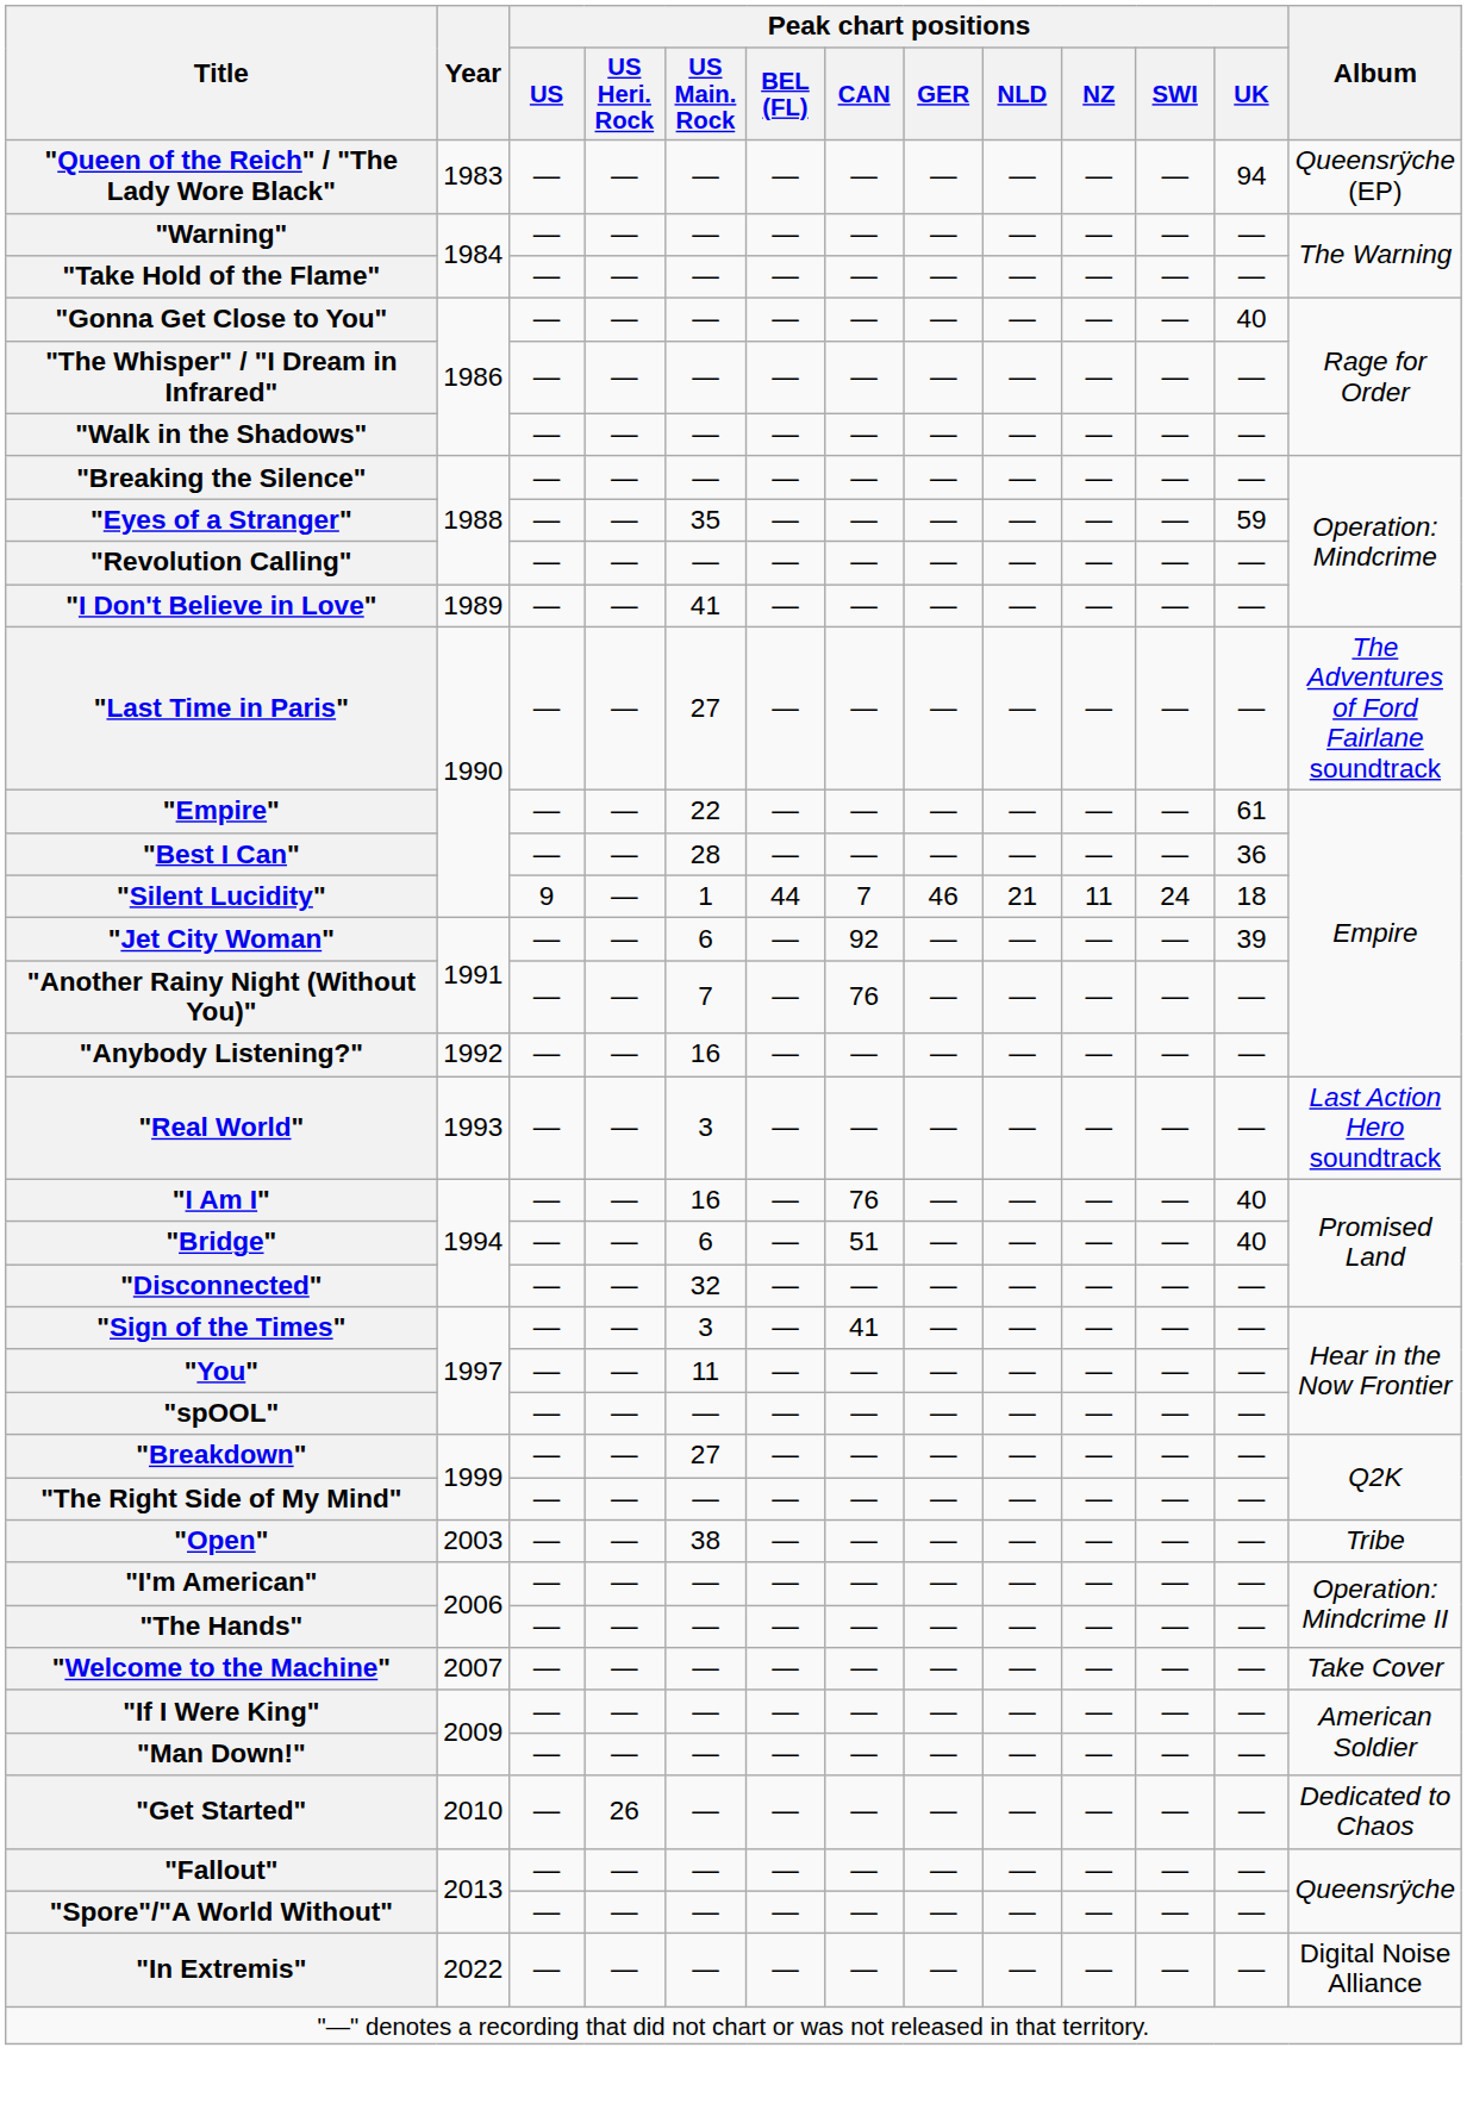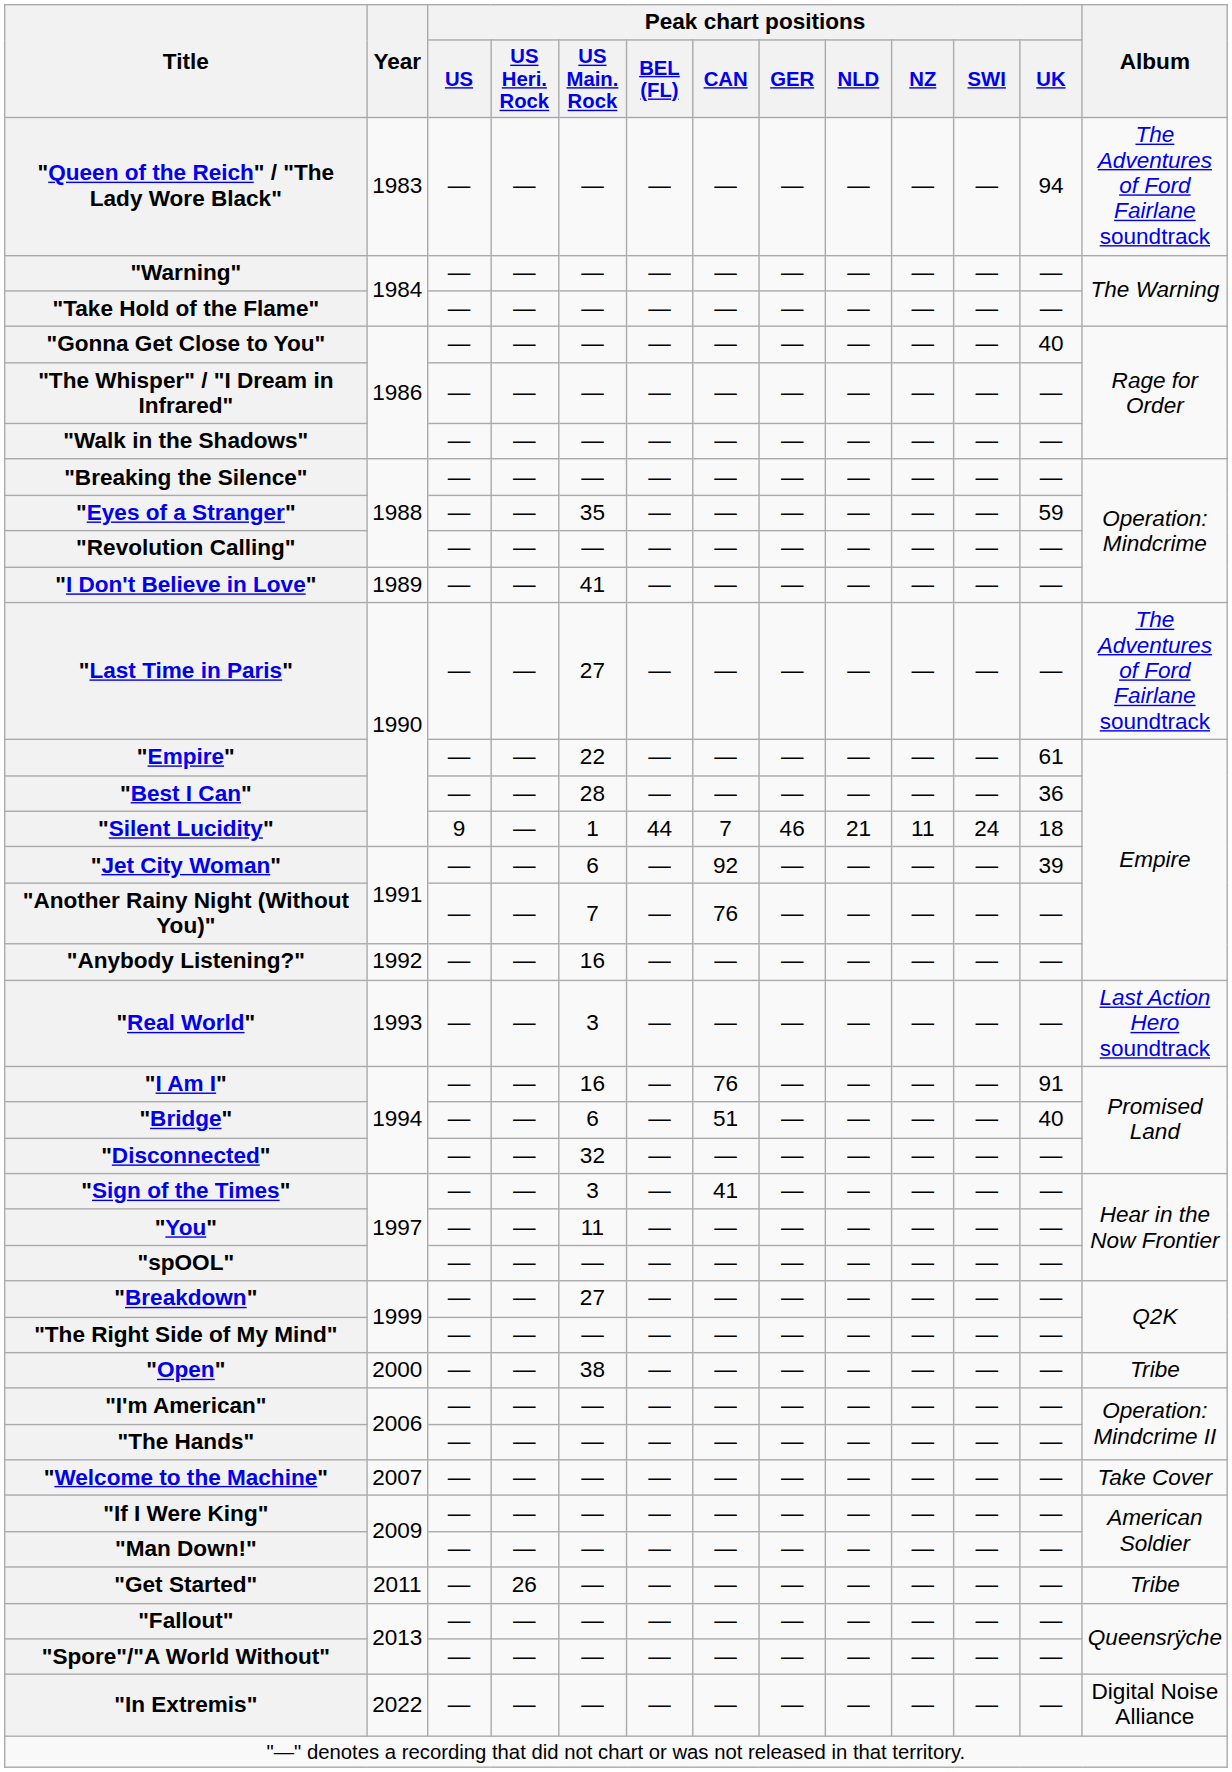 <table class="wikitable plainrowheaders" style="text-align:center;">
 <tr>
 <th scope="col" rowspan="2" style="width:18em;">Title</th>
 <th scope="col" rowspan="2">Year</th>
 <th scope="col" colspan="10">Peak chart positions</th>
 <th scope="col" rowspan="2">Album</th>
 </tr>
 <tr>
 <th scope="col" style="width:3em;font-size:90%;"><a href='#'>US</a><br></th>
 <th scope="col" style="width:3em;font-size:90%;"><a href='#'>US<br>Heri. Rock</a><br></th>
 <th scope="col" style="width:3em;font-size:90%;"><a href='#'>US<br>Main. Rock</a><br></th>
 <th scope="col" style="width:3em;font-size:90%;"><a href='#'>BEL<br>(FL)</a><br></th>
 <th scope="col" style="width:3em;font-size:90%;"><a href='#'>CAN</a><br></th>
 <th scope="col" style="width:3em;font-size:90%;"><a href='#'>GER</a><br></th>
 <th scope="col" style="width:3em;font-size:90%;"><a href='#'>NLD</a><br></th>
 <th scope="col" style="width:3em;font-size:90%;"><a href='#'>NZ</a><br></th>
 <th scope="col" style="width:3em;font-size:90%;"><a href='#'>SWI</a><br></th>
 <th scope="col" style="width:3em;font-size:90%;"><a href='#'>UK</a><br></th>
 </tr>
 <tr>
 <th scope="row">"<a href='#'>Queen of the Reich</a>" / "The Lady Wore Black"</th>
 <td>1983</td>
 <td>—</td>
 <td>—</td>
 <td>—</td>
 <td>—</td>
 <td>—</td>
 <td>—</td>
 <td>—</td>
 <td>—</td>
 <td>—</td>
 <td>94</td>
-<td><em>Queensrÿche</em> (EP)</td>
+<td><a href='#'><em>The Adventures of Ford Fairlane</em> soundtrack</a></td>
 </tr>
 <tr>
 <th scope="row">"Warning"</th>
 <td rowspan="2">1984</td>
 <td>—</td>
 <td>—</td>
 <td>—</td>
 <td>—</td>
 <td>—</td>
 <td>—</td>
 <td>—</td>
 <td>—</td>
 <td>—</td>
 <td>—</td>
 <td rowspan="2"><em>The Warning</em></td>
 </tr>
 <tr>
 <th scope="row">"Take Hold of the Flame"</th>
 <td>—</td>
 <td>—</td>
 <td>—</td>
 <td>—</td>
 <td>—</td>
 <td>—</td>
 <td>—</td>
 <td>—</td>
 <td>—</td>
 <td>—</td>
 </tr>
 <tr>
 <th scope="row">"Gonna Get Close to You"</th>
 <td rowspan="3">1986</td>
 <td>—</td>
 <td>—</td>
 <td>—</td>
 <td>—</td>
 <td>—</td>
 <td>—</td>
 <td>—</td>
 <td>—</td>
 <td>—</td>
 <td>40</td>
 <td rowspan="3"><em>Rage for Order</em></td>
 </tr>
 <tr>
 <th scope="row">"The Whisper" / "I Dream in Infrared"</th>
 <td>—</td>
 <td>—</td>
 <td>—</td>
 <td>—</td>
 <td>—</td>
 <td>—</td>
 <td>—</td>
 <td>—</td>
 <td>—</td>
 <td>—</td>
 </tr>
 <tr>
 <th scope="row">"Walk in the Shadows"</th>
 <td>—</td>
 <td>—</td>
 <td>—</td>
 <td>—</td>
 <td>—</td>
 <td>—</td>
 <td>—</td>
 <td>—</td>
 <td>—</td>
 <td>—</td>
 </tr>
 <tr>
 <th scope="row">"Breaking the Silence"</th>
 <td rowspan="3">1988</td>
 <td>—</td>
 <td>—</td>
 <td>—</td>
 <td>—</td>
 <td>—</td>
 <td>—</td>
 <td>—</td>
 <td>—</td>
 <td>—</td>
 <td>—</td>
 <td rowspan="4"><em>Operation: Mindcrime</em></td>
 </tr>
 <tr>
 <th scope="row">"<a href='#'>Eyes of a Stranger</a>"</th>
 <td>—</td>
 <td>—</td>
 <td>35</td>
 <td>—</td>
 <td>—</td>
 <td>—</td>
 <td>—</td>
 <td>—</td>
 <td>—</td>
 <td>59</td>
 </tr>
 <tr>
 <th scope="row">"Revolution Calling"</th>
 <td>—</td>
 <td>—</td>
 <td>—</td>
 <td>—</td>
 <td>—</td>
 <td>—</td>
 <td>—</td>
 <td>—</td>
 <td>—</td>
 <td>—</td>
 </tr>
 <tr>
 <th scope="row">"<a href='#'>I Don't Believe in Love</a>"</th>
 <td>1989</td>
 <td>—</td>
 <td>—</td>
 <td>41</td>
 <td>—</td>
 <td>—</td>
 <td>—</td>
 <td>—</td>
 <td>—</td>
 <td>—</td>
 <td>—</td>
 </tr>
 <tr>
 <th scope="row">"<a href='#'>Last Time in Paris</a>"</th>
 <td rowspan="4">1990</td>
 <td>—</td>
 <td>—</td>
 <td>27</td>
 <td>—</td>
 <td>—</td>
 <td>—</td>
 <td>—</td>
 <td>—</td>
 <td>—</td>
 <td>—</td>
 <td><a href='#'><em>The Adventures of Ford Fairlane</em> soundtrack</a></td>
 </tr>
 <tr>
 <th scope="row">"<a href='#'>Empire</a>"</th>
 <td>—</td>
 <td>—</td>
 <td>22</td>
 <td>—</td>
 <td>—</td>
 <td>—</td>
 <td>—</td>
 <td>—</td>
 <td>—</td>
 <td>61</td>
 <td rowspan="6"><em>Empire</em></td>
 </tr>
 <tr>
 <th scope="row">"<a href='#'>Best I Can</a>"</th>
 <td>—</td>
 <td>—</td>
 <td>28</td>
 <td>—</td>
 <td>—</td>
 <td>—</td>
 <td>—</td>
 <td>—</td>
 <td>—</td>
 <td>36</td>
 </tr>
 <tr>
 <th scope="row">"<a href='#'>Silent Lucidity</a>"</th>
 <td>9</td>
 <td>—</td>
 <td>1</td>
 <td>44</td>
 <td>7</td>
 <td>46</td>
 <td>21</td>
 <td>11</td>
 <td>24</td>
 <td>18</td>
 </tr>
 <tr>
 <th scope="row">"<a href='#'>Jet City Woman</a>"</th>
 <td rowspan="2">1991</td>
 <td>—</td>
 <td>—</td>
 <td>6</td>
 <td>—</td>
 <td>92</td>
 <td>—</td>
 <td>—</td>
 <td>—</td>
 <td>—</td>
 <td>39</td>
 </tr>
 <tr>
 <th scope="row">"Another Rainy Night (Without You)"</th>
 <td>—</td>
 <td>—</td>
 <td>7</td>
 <td>—</td>
 <td>76</td>
 <td>—</td>
 <td>—</td>
 <td>—</td>
 <td>—</td>
 <td>—</td>
 </tr>
 <tr>
 <th scope="row">"Anybody Listening?"</th>
 <td>1992</td>
 <td>—</td>
 <td>—</td>
 <td>16</td>
 <td>—</td>
 <td>—</td>
 <td>—</td>
 <td>—</td>
 <td>—</td>
 <td>—</td>
 <td>—</td>
 </tr>
 <tr>
 <th scope="row">"<a href='#'>Real World</a>"</th>
 <td>1993</td>
 <td>—</td>
 <td>—</td>
 <td>3</td>
 <td>—</td>
 <td>—</td>
 <td>—</td>
 <td>—</td>
 <td>—</td>
 <td>—</td>
 <td>—</td>
 <td><a href='#'><em>Last Action Hero</em> soundtrack</a></td>
 </tr>
 <tr>
 <th scope="row">"<a href='#'>I Am I</a>"</th>
 <td rowspan="3">1994</td>
 <td>—</td>
 <td>—</td>
 <td>16</td>
 <td>—</td>
 <td>76</td>
 <td>—</td>
 <td>—</td>
 <td>—</td>
 <td>—</td>
-<td>40</td>
+<td>91</td>
 <td rowspan="3"><em>Promised Land</em></td>
 </tr>
 <tr>
 <th scope="row">"<a href='#'>Bridge</a>"</th>
 <td>—</td>
 <td>—</td>
 <td>6</td>
 <td>—</td>
 <td>51</td>
 <td>—</td>
 <td>—</td>
 <td>—</td>
 <td>—</td>
 <td>40</td>
 </tr>
 <tr>
 <th scope="row">"<a href='#'>Disconnected</a>"</th>
 <td>—</td>
 <td>—</td>
 <td>32</td>
 <td>—</td>
 <td>—</td>
 <td>—</td>
 <td>—</td>
 <td>—</td>
 <td>—</td>
 <td>—</td>
 </tr>
 <tr>
 <th scope="row">"<a href='#'>Sign of the Times</a>"</th>
 <td rowspan="3">1997</td>
 <td>—</td>
 <td>—</td>
 <td>3</td>
 <td>—</td>
 <td>41</td>
 <td>—</td>
 <td>—</td>
 <td>—</td>
 <td>—</td>
 <td>—</td>
 <td rowspan="3"><em>Hear in the Now Frontier</em></td>
 </tr>
 <tr>
 <th scope="row">"<a href='#'>You</a>"</th>
 <td>—</td>
 <td>—</td>
 <td>11</td>
 <td>—</td>
 <td>—</td>
 <td>—</td>
 <td>—</td>
 <td>—</td>
 <td>—</td>
 <td>—</td>
 </tr>
 <tr>
 <th scope="row">"spOOL"</th>
 <td>—</td>
 <td>—</td>
 <td>—</td>
 <td>—</td>
 <td>—</td>
 <td>—</td>
 <td>—</td>
 <td>—</td>
 <td>—</td>
 <td>—</td>
 </tr>
 <tr>
 <th scope="row">"<a href='#'>Breakdown</a>"</th>
 <td rowspan="2">1999</td>
 <td>—</td>
 <td>—</td>
 <td>27</td>
 <td>—</td>
 <td>—</td>
 <td>—</td>
 <td>—</td>
 <td>—</td>
 <td>—</td>
 <td>—</td>
 <td rowspan="2"><em>Q2K</em></td>
 </tr>
 <tr>
 <th scope="row">"The Right Side of My Mind"</th>
 <td>—</td>
 <td>—</td>
 <td>—</td>
 <td>—</td>
 <td>—</td>
 <td>—</td>
 <td>—</td>
 <td>—</td>
 <td>—</td>
 <td>—</td>
 </tr>
 <tr>
 <th scope="row">"<a href='#'>Open</a>"</th>
-<td>2003</td>
+<td>2000</td>
 <td>—</td>
 <td>—</td>
 <td>38</td>
 <td>—</td>
 <td>—</td>
 <td>—</td>
 <td>—</td>
 <td>—</td>
 <td>—</td>
 <td>—</td>
 <td><em>Tribe</em></td>
 </tr>
 <tr>
 <th scope="row">"I'm American"</th>
 <td rowspan="2">2006</td>
 <td>—</td>
 <td>—</td>
 <td>—</td>
 <td>—</td>
 <td>—</td>
 <td>—</td>
 <td>—</td>
 <td>—</td>
 <td>—</td>
 <td>—</td>
 <td rowspan="2"><em>Operation: Mindcrime II</em></td>
 </tr>
 <tr>
 <th scope="row">"The Hands"</th>
 <td>—</td>
 <td>—</td>
 <td>—</td>
 <td>—</td>
 <td>—</td>
 <td>—</td>
 <td>—</td>
 <td>—</td>
 <td>—</td>
 <td>—</td>
 </tr>
 <tr>
 <th scope="row">"<a href='#'>Welcome to the Machine</a>"</th>
 <td>2007</td>
 <td>—</td>
 <td>—</td>
 <td>—</td>
 <td>—</td>
 <td>—</td>
 <td>—</td>
 <td>—</td>
 <td>—</td>
 <td>—</td>
 <td>—</td>
 <td><em>Take Cover</em></td>
 </tr>
 <tr>
 <th scope="row">"If I Were King"</th>
 <td rowspan="2">2009</td>
 <td>—</td>
 <td>—</td>
 <td>—</td>
 <td>—</td>
 <td>—</td>
 <td>—</td>
 <td>—</td>
 <td>—</td>
 <td>—</td>
 <td>—</td>
 <td rowspan="2"><em>American Soldier</em></td>
 </tr>
 <tr>
 <th scope="row">"Man Down!"</th>
 <td>—</td>
 <td>—</td>
 <td>—</td>
 <td>—</td>
 <td>—</td>
 <td>—</td>
 <td>—</td>
 <td>—</td>
 <td>—</td>
 <td>—</td>
 </tr>
 <tr>
 <th scope="row">"Get Started"</th>
-<td>2010</td>
+<td>2011</td>
 <td>—</td>
 <td>26</td>
 <td>—</td>
 <td>—</td>
 <td>—</td>
 <td>—</td>
 <td>—</td>
 <td>—</td>
 <td>—</td>
 <td>—</td>
-<td><em>Dedicated to Chaos</em></td>
+<td><em>Tribe</em></td>
 </tr>
 <tr>
 <th scope="row">"Fallout"<br></th>
 <td rowspan="2">2013</td>
 <td>—</td>
 <td>—</td>
 <td>—</td>
 <td>—</td>
 <td>—</td>
 <td>—</td>
 <td>—</td>
 <td>—</td>
 <td>—</td>
 <td>—</td>
 <td rowspan="2"><em>Queensrÿche</em></td>
 </tr>
 <tr>
 <th scope="row">"Spore"/"A World Without"</th>
 <td>—</td>
 <td>—</td>
 <td>—</td>
 <td>—</td>
 <td>—</td>
 <td>—</td>
 <td>—</td>
 <td>—</td>
 <td>—</td>
 <td>—</td>
 </tr>
 <tr>
 <th scope="row">"In Extremis"</th>
 <td>2022</td>
 <td>—</td>
 <td>—</td>
 <td>—</td>
 <td>—</td>
 <td>—</td>
 <td>—</td>
 <td>—</td>
 <td>—</td>
 <td>—</td>
 <td>—</td>
 <td>Digital Noise Alliance</td>
 </tr>
 <tr>
 <td colspan="15" style="font-size:90%">"—" denotes a recording that did not chart or was not released in that territory.</td>
 </tr>
 </table>
